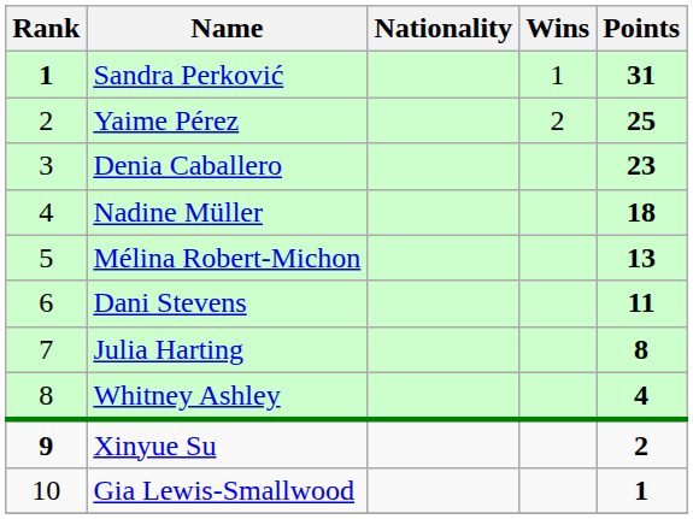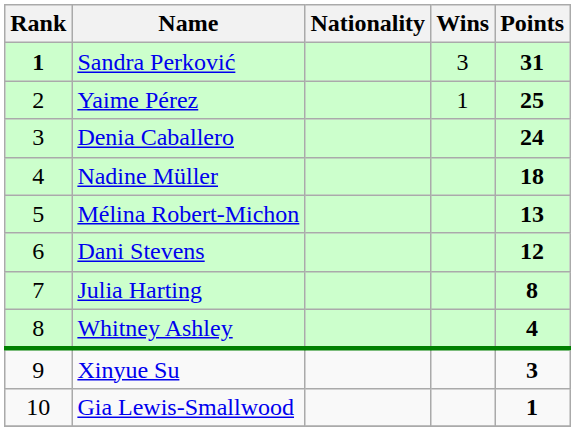 <table class="wikitable sortable" style="text-align:center">
 <tr>
 <th>Rank</th>
 <th>Name</th>
 <th>Nationality</th>
 <th>Wins</th>
 <th>Points</th>
 </tr>
 <tr bgcolor=ccffcc>
 <td><strong>1</strong></td>
 <td align=left><a href='#'>Sandra Perković</a></td>
 <td align=left></td>
-<td>1</td>
+<td>3</td>
 <td><strong>31</strong></td>
 </tr>
 <tr bgcolor=ccffcc>
 <td>2</td>
 <td align=left><a href='#'>Yaime Pérez</a></td>
 <td align=left></td>
-<td>2</td>
+<td>1</td>
 <td><strong>25</strong></td>
 </tr>
 <tr bgcolor=ccffcc>
 <td>3</td>
 <td align=left><a href='#'>Denia Caballero</a></td>
 <td align=left></td>
 <td></td>
-<td><strong>23</strong></td>
+<td><strong>24</strong></td>
 </tr>
 <tr bgcolor=ccffcc>
 <td>4</td>
 <td align=left><a href='#'>Nadine Müller</a></td>
 <td align=left></td>
 <td></td>
 <td><strong>18</strong></td>
 </tr>
 <tr bgcolor=ccffcc>
 <td>5</td>
 <td align=left><a href='#'>Mélina Robert-Michon</a></td>
 <td align=left></td>
 <td></td>
 <td><strong>13</strong></td>
 </tr>
 <tr bgcolor=ccffcc>
 <td>6</td>
 <td align=left><a href='#'>Dani Stevens</a></td>
 <td align=left></td>
 <td></td>
-<td><strong>11</strong></td>
+<td><strong>12</strong></td>
 </tr>
 <tr bgcolor=ccffcc>
 <td>7</td>
 <td align=left><a href='#'>Julia Harting</a></td>
 <td align=left></td>
 <td></td>
 <td><strong>8</strong></td>
 </tr>
 <tr bgcolor=ccffcc>
 <td>8</td>
 <td align=left><a href='#'>Whitney Ashley</a></td>
 <td align=left></td>
 <td></td>
 <td><strong>4</strong></td>
 </tr>
 <tr style="border-top:3px solid green;">
-<td><strong>9</strong></td>
+<td>9</td>
 <td align=left><a href='#'>Xinyue Su</a></td>
 <td align=left></td>
 <td></td>
-<td><strong>2</strong></td>
+<td><strong>3</strong></td>
 </tr>
 <tr>
 <td>10</td>
 <td align=left><a href='#'>Gia Lewis-Smallwood</a></td>
 <td align=left></td>
 <td></td>
 <td><strong>1</strong></td>
 </tr>
 <tr>
 </tr>
 </table>
